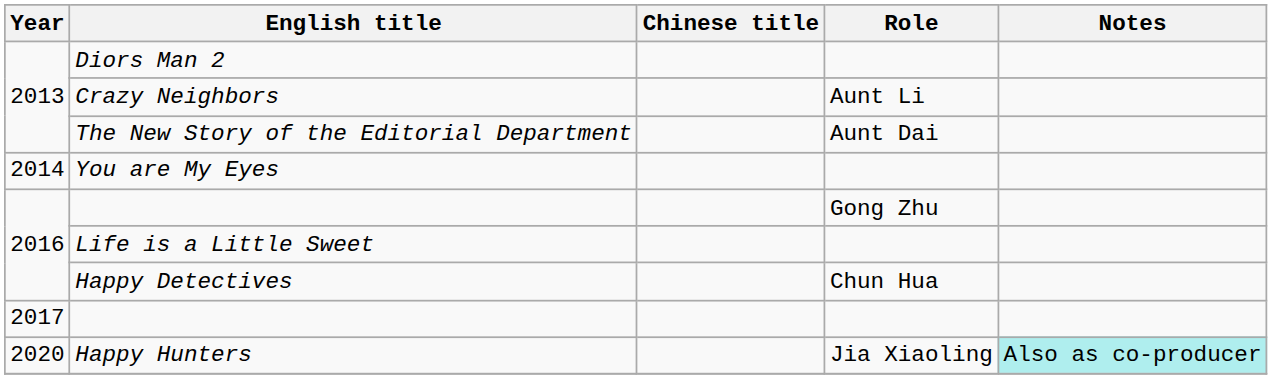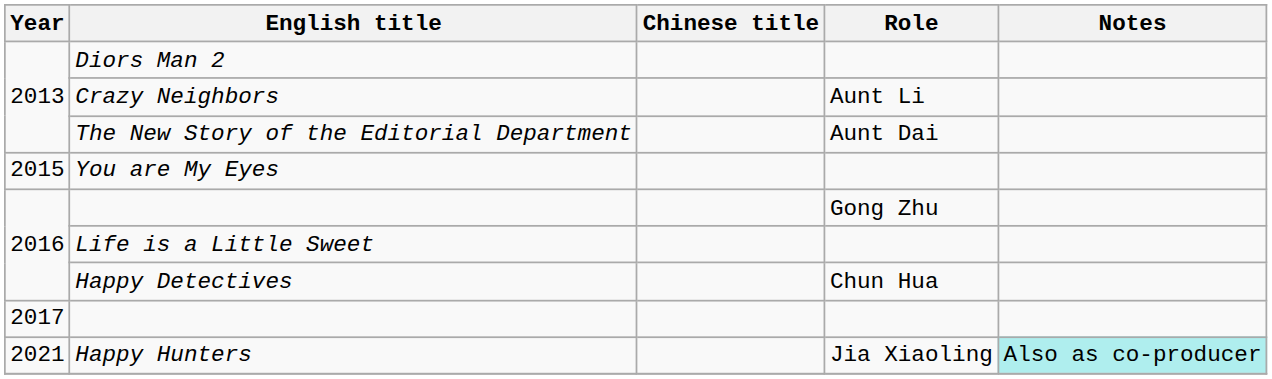 <table class="wikitable sortable">
 <tr>
 <th>Year</th>
 <th>English title</th>
 <th>Chinese title</th>
 <th>Role</th>
 <th class="unsortable">Notes</th>
 </tr>
 <tr>
 <td rowspan="3">2013</td>
 <td><em>Diors Man 2</em></td>
 <td></td>
 <td></td>
 <td></td>
 </tr>
 <tr>
 <td><em>Crazy Neighbors</em></td>
 <td></td>
 <td>Aunt Li</td>
 <td></td>
 </tr>
 <tr>
 <td><em>The New Story of the Editorial Department</em></td>
 <td></td>
 <td>Aunt Dai</td>
 <td></td>
 </tr>
 <tr>
-<td>2014</td>
+<td>2015</td>
 <td><em>You are My Eyes</em></td>
 <td></td>
 <td></td>
 <td></td>
 </tr>
 <tr>
 <td rowspan="3">2016</td>
 <td></td>
 <td></td>
 <td>Gong Zhu</td>
 <td></td>
 </tr>
 <tr>
 <td><em>Life is a Little Sweet</em></td>
 <td></td>
 <td></td>
 <td></td>
 </tr>
 <tr>
 <td><em>Happy Detectives</em></td>
 <td></td>
 <td>Chun Hua</td>
 <td></td>
 </tr>
 <tr>
 <td>2017</td>
 <td></td>
 <td></td>
 <td></td>
 <td></td>
 </tr>
 <tr>
-<td>2020</td>
+<td>2021</td>
 <td><em>Happy Hunters</em></td>
 <td></td>
 <td>Jia Xiaoling</td>
 <td style="background: paleturquoise;">Also as co-producer</td>
 </tr>
 <tr>
 </tr>
 </table>
